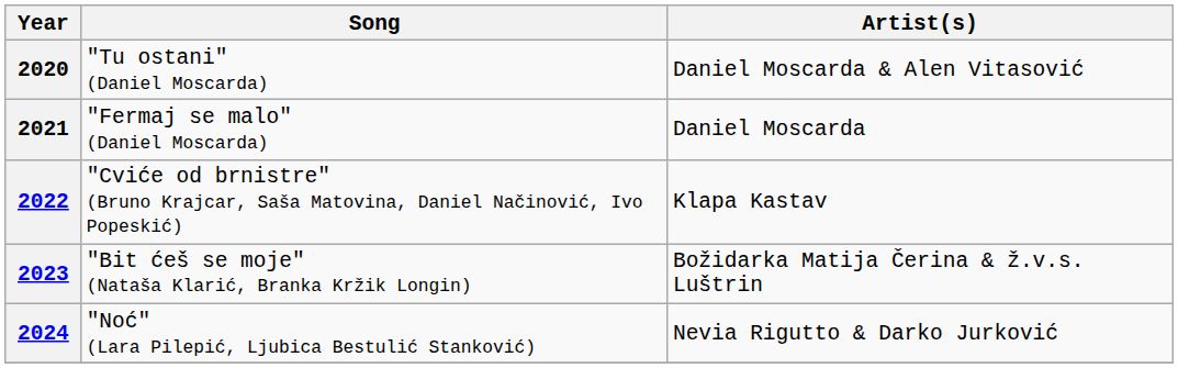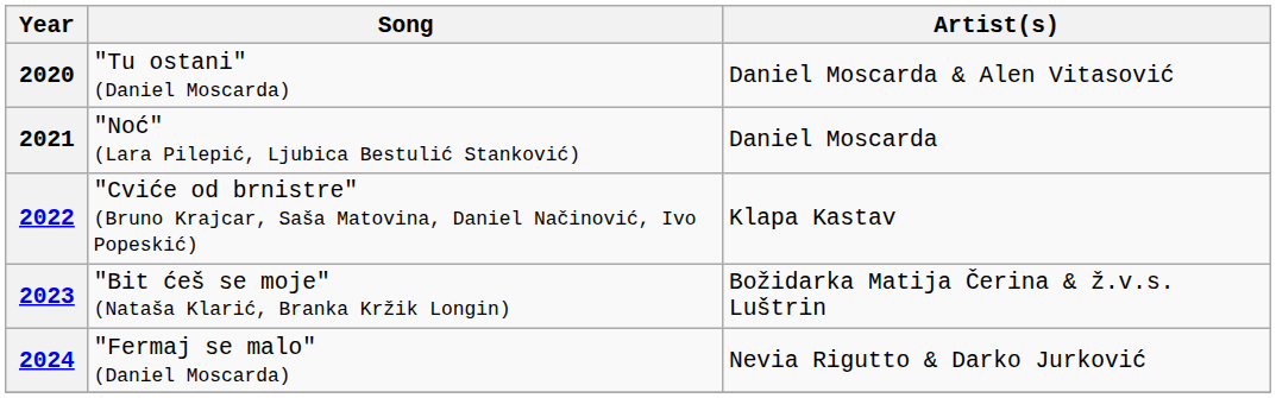 <table class="wikitable plainrowheaders">
 <tr>
 <th style="width:40px;">Year</th>
 <th style="width:350px;">Song</th>
 <th style="width:300px;">Artist(s)</th>
 </tr>
 <tr>
 <th scope="row">2020</th>
 <td>"Tu ostani"<br><small>(Daniel Moscarda)</small></td>
 <td>Daniel Moscarda & Alen Vitasović</td>
 </tr>
 <tr>
 <th scope="row">2021</th>
-<td>"Fermaj se malo"<br><small>(Daniel Moscarda)</small></td>
+<td>"Noć"<br><small>(Lara Pilepić, Ljubica Bestulić Stanković)</small></td>
 <td>Daniel Moscarda</td>
 </tr>
 <tr>
 <th scope="row"><a href='#'>2022</a></th>
 <td>"Cviće od brnistre"<br><small>(Bruno Krajcar, Saša Matovina, Daniel Načinović, Ivo Popeskić)</small></td>
 <td>Klapa Kastav</td>
 </tr>
 <tr>
 <th scope="row"><a href='#'>2023</a></th>
 <td>"Bit ćeš se moje"<br><small>(Nataša Klarić, Branka Kržik Longin)</small></td>
 <td>Božidarka Matija Čerina & ž.v.s. Luštrin</td>
 </tr>
 <tr>
 <th scope="row"><a href='#'>2024</a></th>
-<td>"Noć"<br><small>(Lara Pilepić, Ljubica Bestulić Stanković)</small></td>
+<td>"Fermaj se malo"<br><small>(Daniel Moscarda)</small></td>
 <td>Nevia Rigutto & Darko Jurković</td>
 </tr>
 <tr>
 </tr>
 </table>
